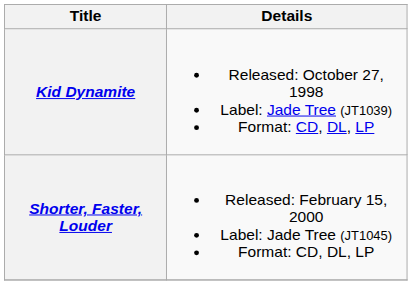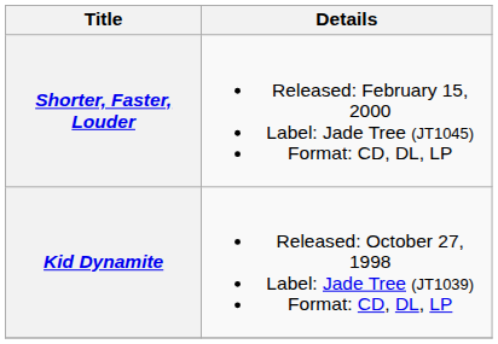 <table class="wikitable plainrowheaders" style="text-align:center;">
 <tr>
 <th rowspan="1" style="width:10em;">Title</th>
 <th rowspan="1" style="width:15em;">Details</th>
 </tr>
 <tr>
+<th scope="row"><em><a href='#'>Shorter, Faster, Louder</a></em></th>
+<td><br><ul><li>Released: February 15, 2000</li><li>Label: Jade Tree <small>(JT1045)</small></li><li>Format: CD, DL, LP</li></ul></td>
+</tr>
+<tr>
 <th scope="row"><em><a href='#'>Kid Dynamite</a></em></th>
 <td><br><ul><li>Released: October 27, 1998</li><li>Label: <a href='#'>Jade Tree</a> <small>(JT1039)</small></li><li>Format: <a href='#'>CD</a>, <a href='#'>DL</a>, <a href='#'>LP</a></li></ul></td>
 </tr>
 <tr>
-<th scope="row"><em><a href='#'>Shorter, Faster, Louder</a></em></th>
-<td><br><ul><li>Released: February 15, 2000</li><li>Label: Jade Tree <small>(JT1045)</small></li><li>Format: CD, DL, LP</li></ul></td>
-</tr>
-<tr>
 </tr>
 </table>
